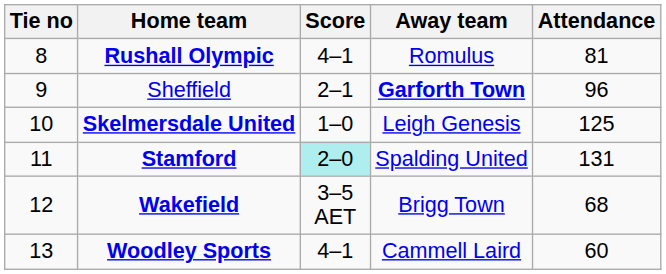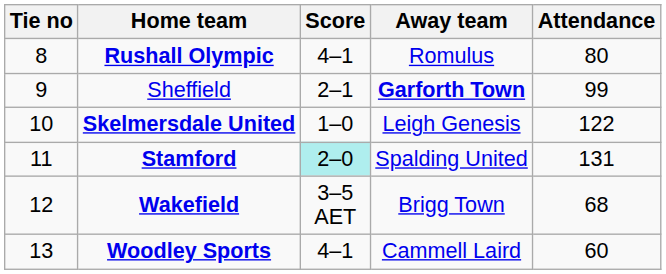 <table class="wikitable" style="text-align: center">
 <tr>
 <th>Tie no</th>
 <th>Home team</th>
 <th>Score</th>
 <th>Away team</th>
 <th>Attendance</th>
 </tr>
 <tr>
 <td>8</td>
 <td><strong><a href='#'>Rushall Olympic</a></strong></td>
 <td>4–1</td>
 <td><a href='#'>Romulus</a></td>
-<td>81</td>
+<td>80</td>
 </tr>
 <tr>
 <td>9</td>
 <td><a href='#'>Sheffield</a></td>
 <td>2–1</td>
 <td><strong><a href='#'>Garforth Town</a></strong></td>
-<td>96</td>
+<td>99</td>
 </tr>
 <tr>
 <td>10</td>
 <td><strong><a href='#'>Skelmersdale United</a></strong></td>
 <td>1–0</td>
 <td><a href='#'>Leigh Genesis</a></td>
-<td>125</td>
+<td>122</td>
 </tr>
 <tr>
 <td>11</td>
 <td><strong><a href='#'>Stamford</a></strong></td>
 <td style="background: paleturquoise;">2–0</td>
 <td><a href='#'>Spalding United</a></td>
 <td>131</td>
 </tr>
 <tr>
 <td>12</td>
 <td><strong><a href='#'>Wakefield</a></strong></td>
 <td>3–5<br>AET</td>
 <td><a href='#'>Brigg Town</a></td>
 <td>68</td>
 </tr>
 <tr>
 <td>13</td>
 <td><strong><a href='#'>Woodley Sports</a></strong></td>
 <td>4–1</td>
 <td><a href='#'>Cammell Laird</a></td>
 <td>60</td>
 </tr>
 </table>
